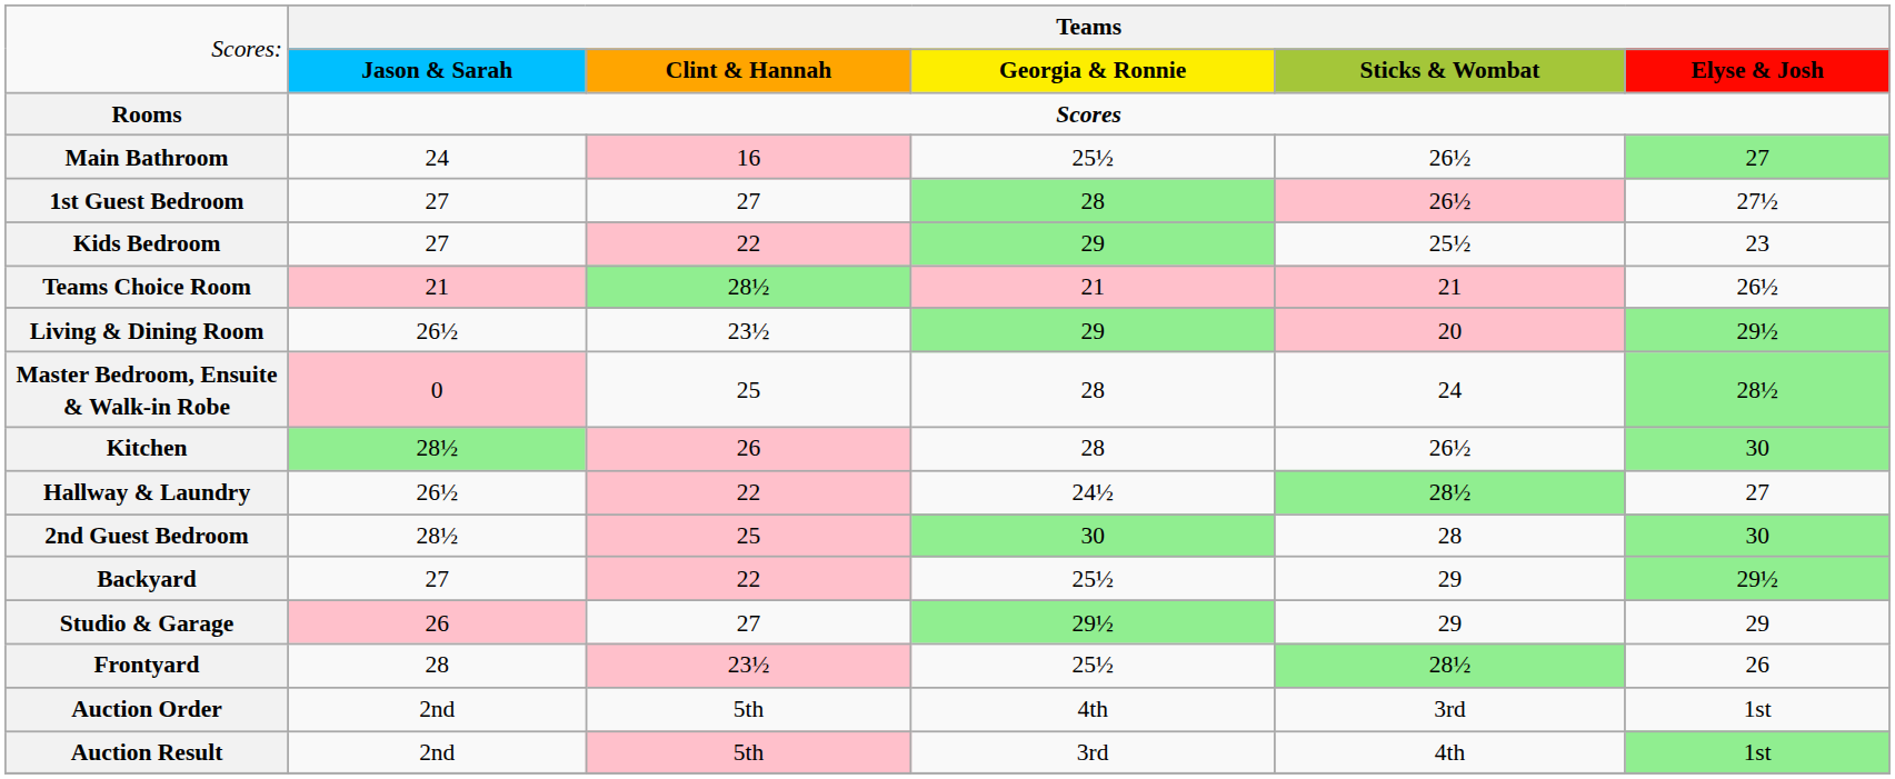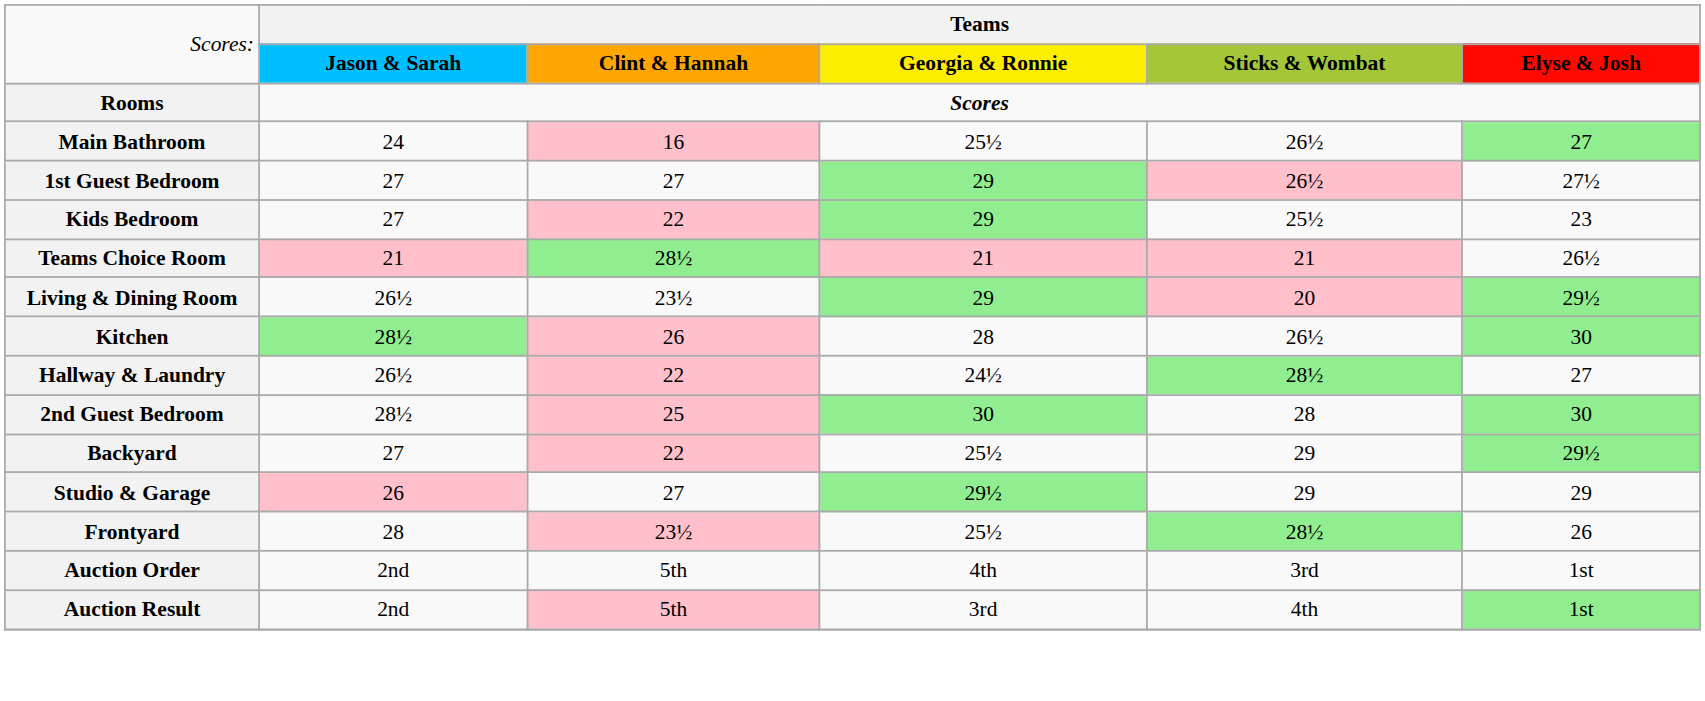 <table class="wikitable" style="text-align: center; font-size: 9pt; line-height:16px; width:75%">
 <tr>
 <td style="width:15%; text-align:right;" rowspan="2"><em>Scores:</em></td>
 <th colspan="5">Teams</th>
 </tr>
 <tr>
 <th style="background:#00BFFF; color:black;"><strong>Jason & Sarah</strong></th>
 <th style="background:orange; color:black;"><strong>Clint & Hannah</strong></th>
 <th style="background:#FDEE00; color:black;"><strong>Georgia & Ronnie</strong></th>
 <th style="background:#A4C639; color:black;"><strong>Sticks & Wombat</strong></th>
 <th style="background:#FF0800; color:black;"><strong>Elyse & Josh</strong></th>
 </tr>
 <tr>
 <th>Rooms</th>
 <td colspan="5"><strong><em>Scores</em></strong></td>
 </tr>
 <tr>
 <th>Main Bathroom</th>
 <td>24</td>
 <td bgcolor="pink">16</td>
 <td>25½</td>
 <td>26½</td>
 <td bgcolor="lightgreen">27</td>
 </tr>
 <tr>
 <th>1st Guest Bedroom</th>
 <td>27</td>
 <td>27</td>
-<td bgcolor="lightgreen">28</td>
+<td bgcolor="lightgreen">29</td>
 <td bgcolor="pink">26½</td>
 <td>27½</td>
 </tr>
 <tr>
 <th>Kids Bedroom</th>
 <td>27</td>
 <td bgcolor="pink">22</td>
 <td bgcolor="lightgreen">29</td>
 <td>25½</td>
 <td>23</td>
 </tr>
 <tr>
 <th>Teams Choice Room</th>
 <td bgcolor="pink">21</td>
 <td bgcolor="lightgreen">28½</td>
 <td bgcolor="pink">21</td>
 <td bgcolor="pink">21</td>
 <td>26½</td>
 </tr>
 <tr>
 <th>Living & Dining Room</th>
 <td>26½</td>
 <td>23½</td>
 <td bgcolor="lightgreen">29</td>
 <td bgcolor="pink">20</td>
 <td bgcolor="lightgreen">29½</td>
-</tr>
-<tr>
-<th>Master Bedroom, Ensuite & Walk-in Robe</th>
-<td bgcolor="pink">0</td>
-<td>25</td>
-<td>28</td>
-<td>24</td>
-<td bgcolor="lightgreen">28½</td>
 </tr>
 <tr>
 <th>Kitchen</th>
 <td bgcolor="lightgreen">28½</td>
 <td bgcolor="pink">26</td>
 <td>28</td>
 <td>26½</td>
 <td bgcolor="lightgreen">30<br></td>
 </tr>
 <tr>
 <th>Hallway & Laundry</th>
 <td>26½</td>
 <td bgcolor="pink">22</td>
 <td>24½</td>
 <td bgcolor="lightgreen">28½ </td>
 <td>27</td>
 </tr>
 <tr>
 <th>2nd Guest Bedroom</th>
 <td>28½</td>
 <td bgcolor="pink">25</td>
 <td bgcolor="lightgreen">30</td>
 <td>28</td>
 <td bgcolor="lightgreen">30</td>
 </tr>
 <tr>
 <th>Backyard</th>
 <td>27</td>
 <td bgcolor="pink">22</td>
 <td>25½</td>
 <td>29</td>
 <td bgcolor="lightgreen">29½</td>
 </tr>
 <tr>
 <th>Studio & Garage</th>
 <td bgcolor="pink">26</td>
 <td>27</td>
 <td bgcolor="lightgreen">29½</td>
 <td>29</td>
 <td>29</td>
 </tr>
 <tr>
 <th>Frontyard</th>
 <td>28</td>
 <td bgcolor="pink">23½</td>
 <td>25½</td>
 <td bgcolor="lightgreen">28½</td>
 <td>26</td>
 </tr>
 <tr>
 <th>Auction Order</th>
 <td>2nd</td>
 <td>5th</td>
 <td>4th</td>
 <td>3rd</td>
 <td>1st</td>
 </tr>
 <tr>
 <th>Auction Result</th>
 <td>2nd</td>
 <td bgcolor="pink">5th</td>
 <td>3rd</td>
 <td>4th</td>
 <td bgcolor="lightgreen">1st</td>
 </tr>
 <tr>
 </tr>
 </table>
